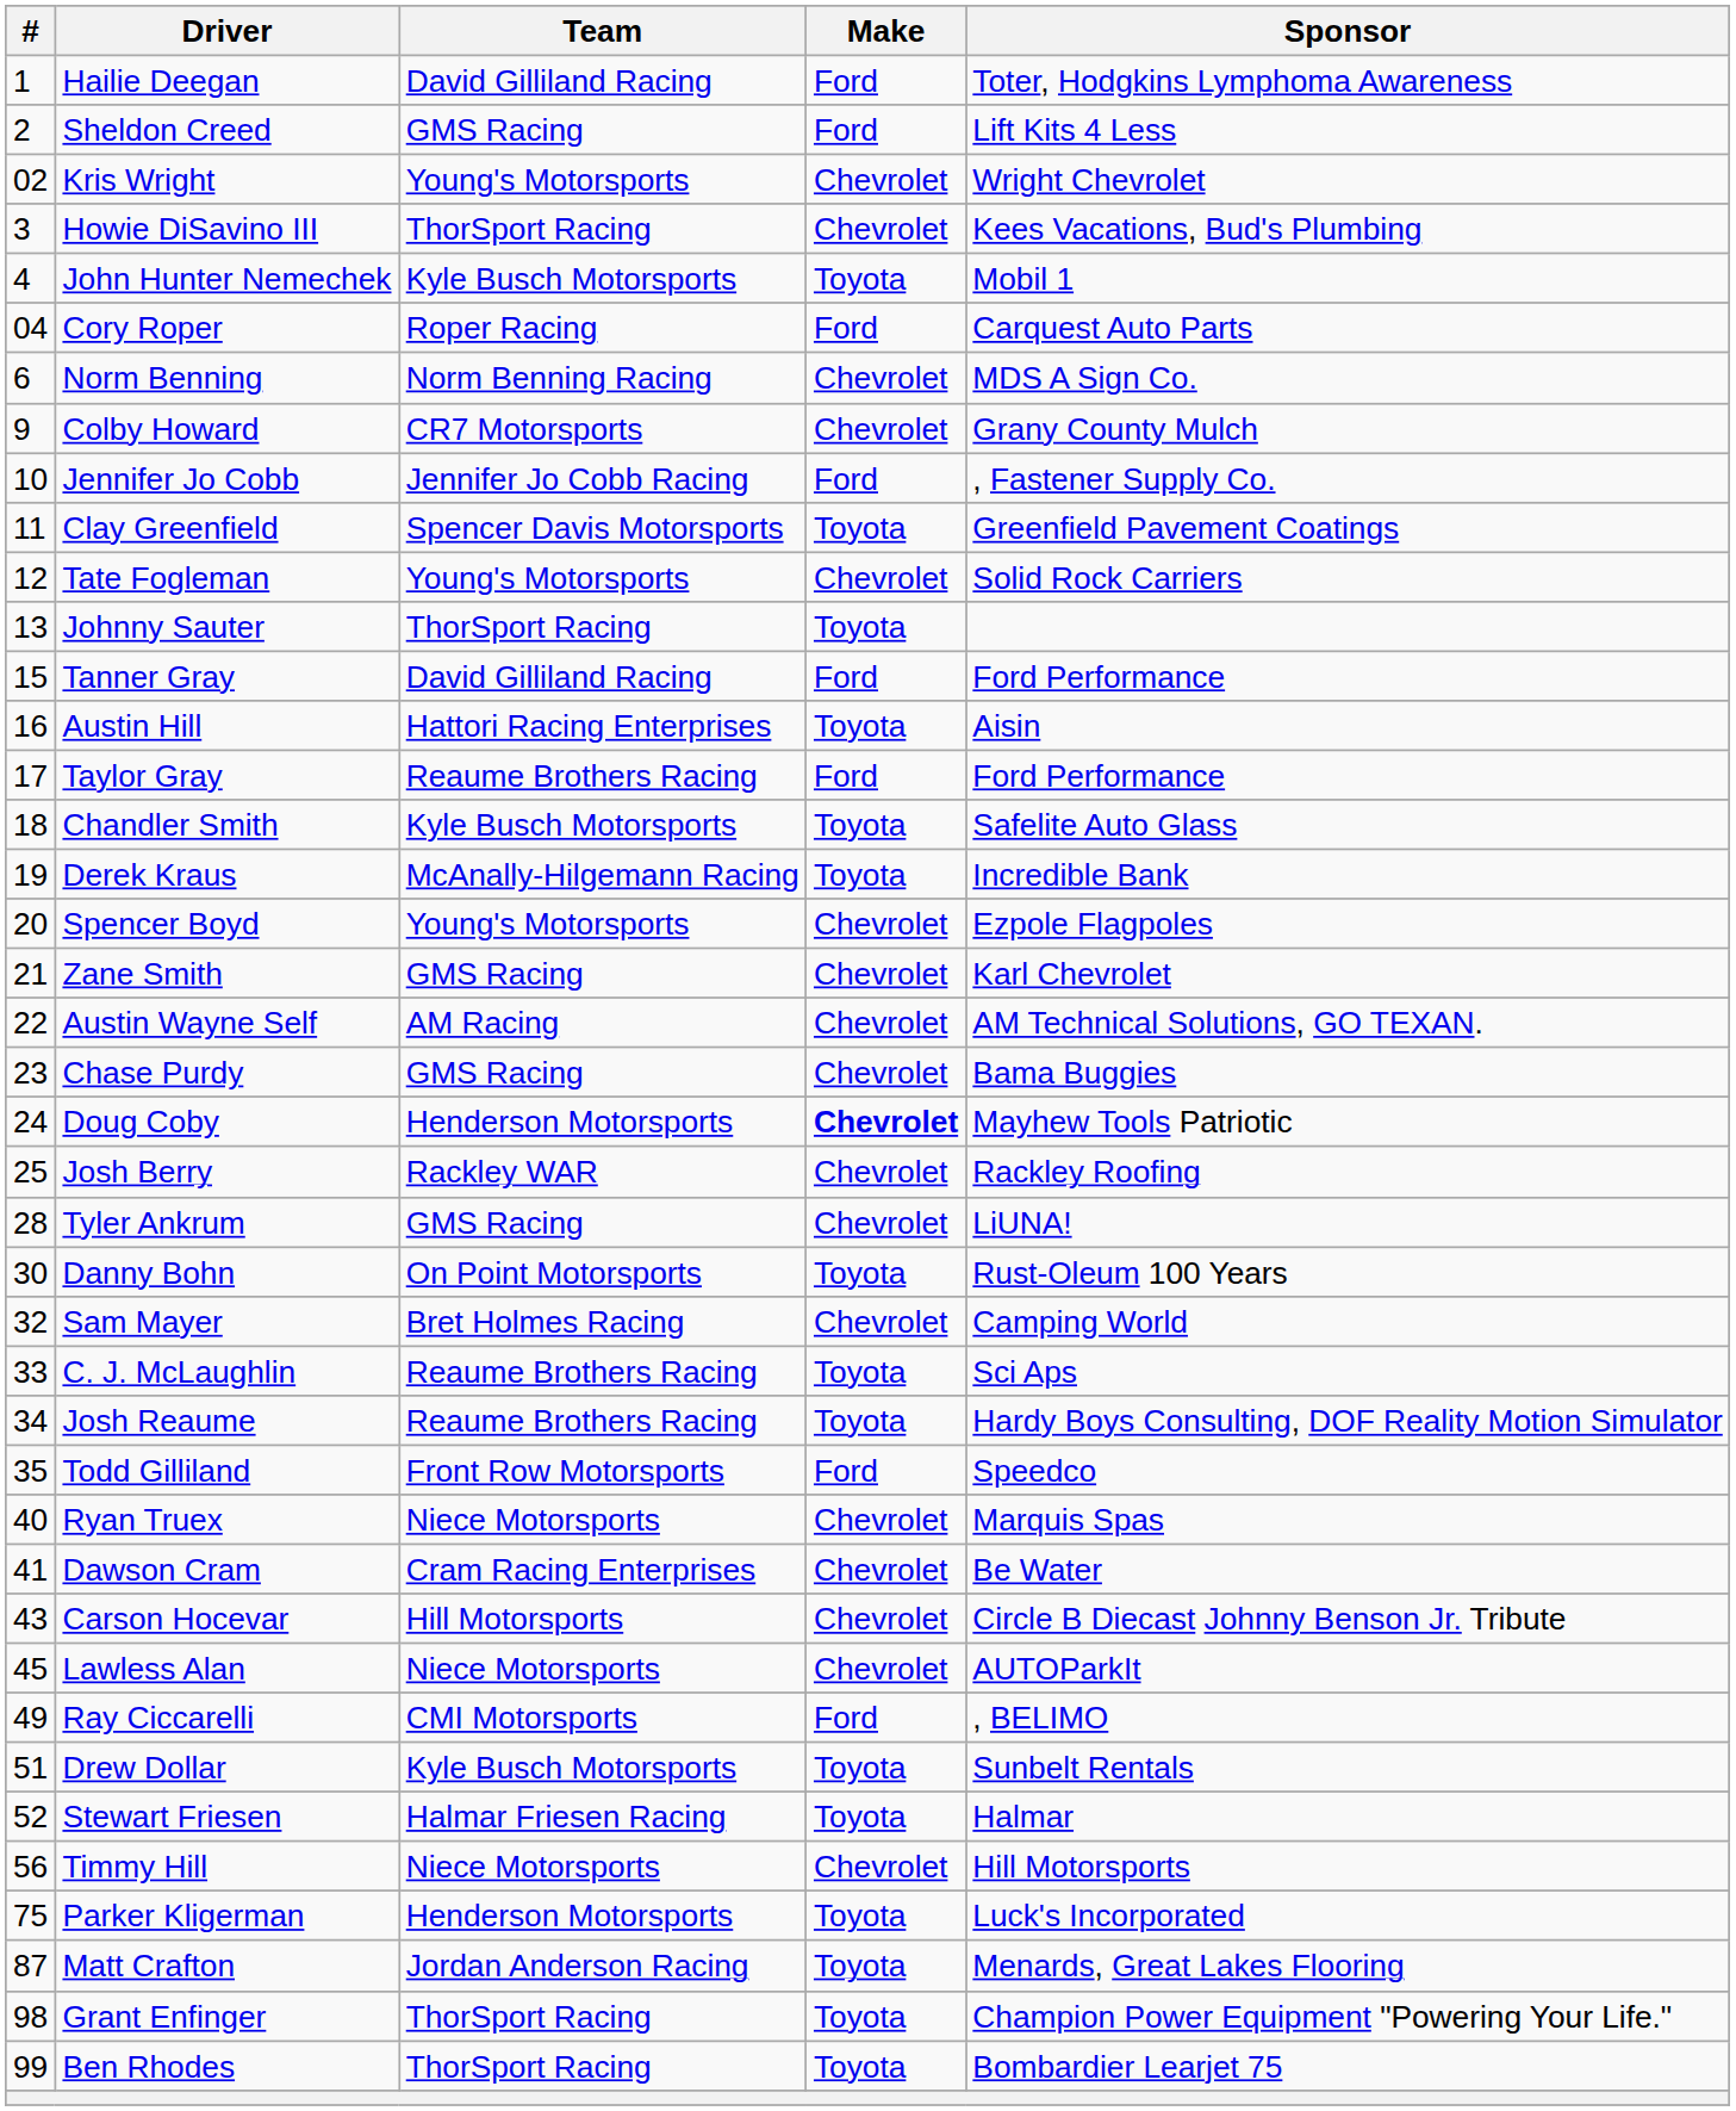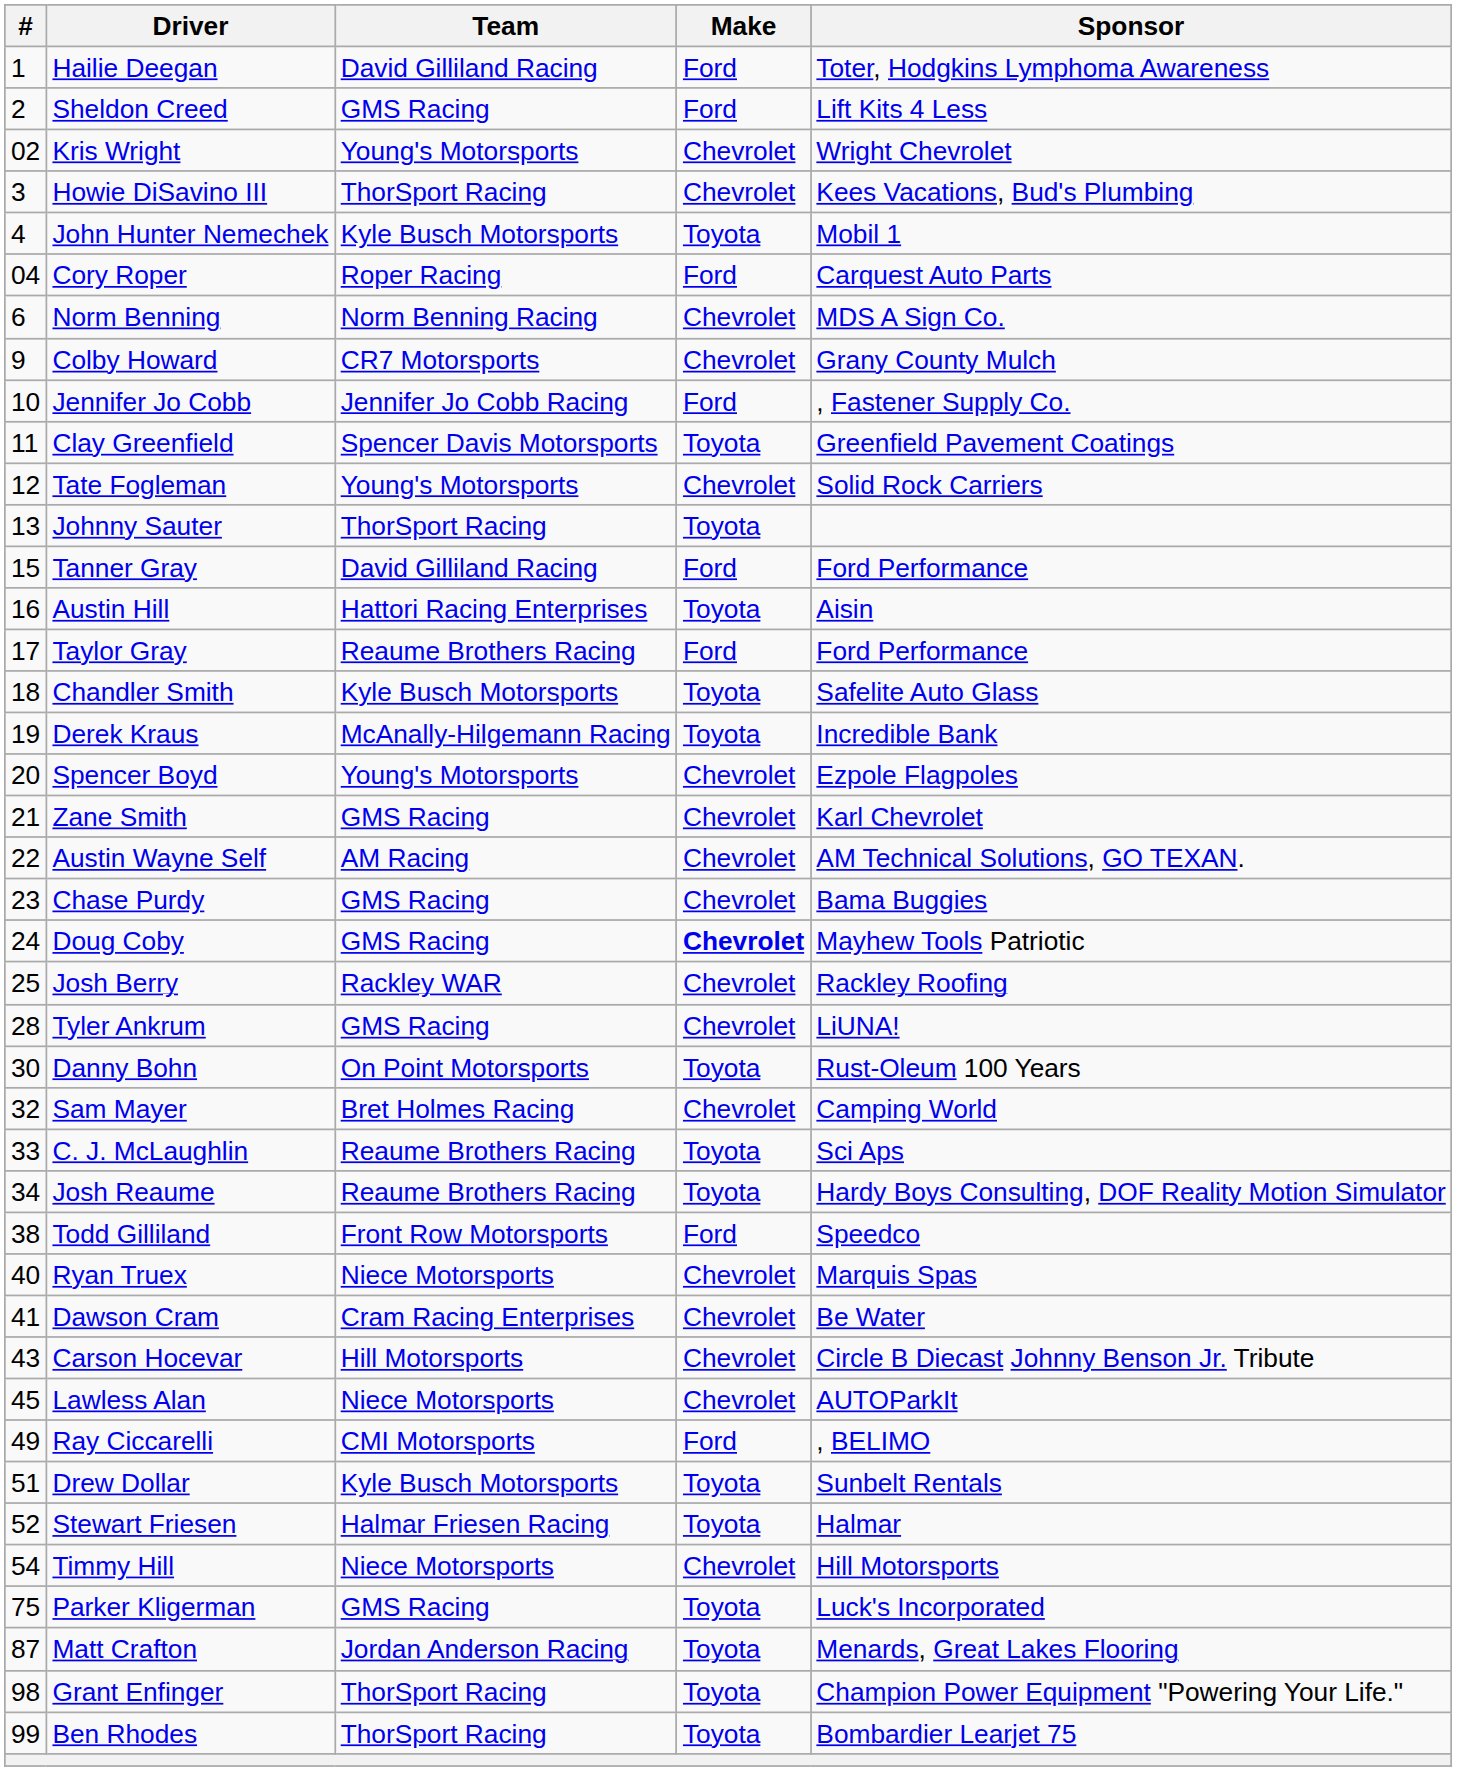 <table class="wikitable" style="font-size: 95%;">
 <tr>
 <th>#</th>
 <th>Driver</th>
 <th>Team</th>
 <th>Make</th>
 <th>Sponsor</th>
 </tr>
 <tr>
 <td>1</td>
 <td><a href='#'>Hailie Deegan</a></td>
 <td><a href='#'>David Gilliland Racing</a></td>
 <td><a href='#'>Ford</a></td>
 <td><a href='#'>Toter</a>, <a href='#'>Hodgkins Lymphoma Awareness</a></td>
 </tr>
 <tr>
 <td>2</td>
 <td><a href='#'>Sheldon Creed</a></td>
 <td><a href='#'>GMS Racing</a></td>
 <td><a href='#'>Ford</a></td>
 <td><a href='#'>Lift Kits 4 Less</a></td>
 </tr>
 <tr>
 <td>02</td>
 <td><a href='#'>Kris Wright</a></td>
 <td><a href='#'>Young's Motorsports</a></td>
 <td><a href='#'>Chevrolet</a></td>
 <td><a href='#'>Wright Chevrolet</a></td>
 </tr>
 <tr>
 <td>3</td>
 <td><a href='#'>Howie DiSavino III</a></td>
 <td><a href='#'>ThorSport Racing</a></td>
 <td><a href='#'>Chevrolet</a></td>
 <td><a href='#'>Kees Vacations</a>, <a href='#'>Bud's Plumbing</a></td>
 </tr>
 <tr>
 <td>4</td>
 <td><a href='#'>John Hunter Nemechek</a></td>
 <td><a href='#'>Kyle Busch Motorsports</a></td>
 <td><a href='#'>Toyota</a></td>
 <td><a href='#'>Mobil 1</a></td>
 </tr>
 <tr>
 <td>04</td>
 <td><a href='#'>Cory Roper</a></td>
 <td><a href='#'>Roper Racing</a></td>
 <td><a href='#'>Ford</a></td>
 <td><a href='#'>Carquest Auto Parts</a></td>
 </tr>
 <tr>
 <td>6</td>
 <td><a href='#'>Norm Benning</a></td>
 <td><a href='#'>Norm Benning Racing</a></td>
 <td><a href='#'>Chevrolet</a></td>
 <td><a href='#'>MDS A Sign Co.</a></td>
 </tr>
 <tr>
 <td>9</td>
 <td><a href='#'>Colby Howard</a></td>
 <td><a href='#'>CR7 Motorsports</a></td>
 <td><a href='#'>Chevrolet</a></td>
 <td><a href='#'>Grany County Mulch</a></td>
 </tr>
 <tr>
 <td>10</td>
 <td><a href='#'>Jennifer Jo Cobb</a></td>
 <td><a href='#'>Jennifer Jo Cobb Racing</a></td>
 <td><a href='#'>Ford</a></td>
 <td>, <a href='#'>Fastener Supply Co.</a></td>
 </tr>
 <tr>
 <td>11</td>
 <td><a href='#'>Clay Greenfield</a></td>
 <td><a href='#'>Spencer Davis Motorsports</a></td>
 <td><a href='#'>Toyota</a></td>
 <td><a href='#'>Greenfield Pavement Coatings</a></td>
 </tr>
 <tr>
 <td>12</td>
 <td><a href='#'>Tate Fogleman</a></td>
 <td><a href='#'>Young's Motorsports</a></td>
 <td><a href='#'>Chevrolet</a></td>
 <td><a href='#'>Solid Rock Carriers</a></td>
 </tr>
 <tr>
 <td>13</td>
 <td><a href='#'>Johnny Sauter</a></td>
 <td><a href='#'>ThorSport Racing</a></td>
 <td><a href='#'>Toyota</a></td>
 <td></td>
 </tr>
 <tr>
 <td>15</td>
 <td><a href='#'>Tanner Gray</a></td>
 <td><a href='#'>David Gilliland Racing</a></td>
 <td><a href='#'>Ford</a></td>
 <td><a href='#'>Ford Performance</a></td>
 </tr>
 <tr>
 <td>16</td>
 <td><a href='#'>Austin Hill</a></td>
 <td><a href='#'>Hattori Racing Enterprises</a></td>
 <td><a href='#'>Toyota</a></td>
 <td><a href='#'>Aisin</a></td>
 </tr>
 <tr>
 <td>17</td>
 <td><a href='#'>Taylor Gray</a></td>
 <td><a href='#'>Reaume Brothers Racing</a></td>
 <td><a href='#'>Ford</a></td>
 <td><a href='#'>Ford Performance</a></td>
 </tr>
 <tr>
 <td>18</td>
 <td><a href='#'>Chandler Smith</a></td>
 <td><a href='#'>Kyle Busch Motorsports</a></td>
 <td><a href='#'>Toyota</a></td>
 <td><a href='#'>Safelite Auto Glass</a></td>
 </tr>
 <tr>
 <td>19</td>
 <td><a href='#'>Derek Kraus</a></td>
 <td><a href='#'>McAnally-Hilgemann Racing</a></td>
 <td><a href='#'>Toyota</a></td>
 <td><a href='#'>Incredible Bank</a></td>
 </tr>
 <tr>
 <td>20</td>
 <td><a href='#'>Spencer Boyd</a></td>
 <td><a href='#'>Young's Motorsports</a></td>
 <td><a href='#'>Chevrolet</a></td>
 <td><a href='#'>Ezpole Flagpoles</a></td>
 </tr>
 <tr>
 <td>21</td>
 <td><a href='#'>Zane Smith</a></td>
 <td><a href='#'>GMS Racing</a></td>
 <td><a href='#'>Chevrolet</a></td>
 <td><a href='#'>Karl Chevrolet</a></td>
 </tr>
 <tr>
 <td>22</td>
 <td><a href='#'>Austin Wayne Self</a></td>
 <td><a href='#'>AM Racing</a></td>
 <td><a href='#'>Chevrolet</a></td>
 <td><a href='#'>AM Technical Solutions</a>, <a href='#'>GO TEXAN</a>.</td>
 </tr>
 <tr>
 <td>23</td>
 <td><a href='#'>Chase Purdy</a></td>
 <td><a href='#'>GMS Racing</a></td>
 <td><a href='#'>Chevrolet</a></td>
 <td><a href='#'>Bama Buggies</a></td>
 </tr>
 <tr>
 <td>24</td>
 <td><a href='#'>Doug Coby</a></td>
-<td><a href='#'>Henderson Motorsports</a></td>
+<td><a href='#'>GMS Racing</a></td>
 <td><strong><a href='#'>Chevrolet</a></strong></td>
 <td><a href='#'>Mayhew Tools</a> Patriotic</td>
 </tr>
 <tr>
 <td>25</td>
 <td><a href='#'>Josh Berry</a></td>
 <td><a href='#'>Rackley WAR</a></td>
 <td><a href='#'>Chevrolet</a></td>
 <td><a href='#'>Rackley Roofing</a></td>
 </tr>
 <tr>
 <td>28</td>
 <td><a href='#'>Tyler Ankrum</a></td>
 <td><a href='#'>GMS Racing</a></td>
 <td><a href='#'>Chevrolet</a></td>
 <td><a href='#'>LiUNA!</a></td>
 </tr>
 <tr>
 <td>30</td>
 <td><a href='#'>Danny Bohn</a></td>
 <td><a href='#'>On Point Motorsports</a></td>
 <td><a href='#'>Toyota</a></td>
 <td><a href='#'>Rust-Oleum</a> 100 Years</td>
 </tr>
 <tr>
 <td>32</td>
 <td><a href='#'>Sam Mayer</a></td>
 <td><a href='#'>Bret Holmes Racing</a></td>
 <td><a href='#'>Chevrolet</a></td>
 <td><a href='#'>Camping World</a></td>
 </tr>
 <tr>
 <td>33</td>
 <td><a href='#'>C. J. McLaughlin</a></td>
 <td><a href='#'>Reaume Brothers Racing</a></td>
 <td><a href='#'>Toyota</a></td>
 <td><a href='#'>Sci Aps</a></td>
 </tr>
 <tr>
 <td>34</td>
 <td><a href='#'>Josh Reaume</a></td>
 <td><a href='#'>Reaume Brothers Racing</a></td>
 <td><a href='#'>Toyota</a></td>
 <td><a href='#'>Hardy Boys Consulting</a>, <a href='#'>DOF Reality Motion Simulator</a></td>
 </tr>
 <tr>
-<td>35</td>
+<td>38</td>
 <td><a href='#'>Todd Gilliland</a></td>
 <td><a href='#'>Front Row Motorsports</a></td>
 <td><a href='#'>Ford</a></td>
 <td><a href='#'>Speedco</a></td>
 </tr>
 <tr>
 <td>40</td>
 <td><a href='#'>Ryan Truex</a></td>
 <td><a href='#'>Niece Motorsports</a></td>
 <td><a href='#'>Chevrolet</a></td>
 <td><a href='#'>Marquis Spas</a></td>
 </tr>
 <tr>
 <td>41</td>
 <td><a href='#'>Dawson Cram</a></td>
 <td><a href='#'>Cram Racing Enterprises</a></td>
 <td><a href='#'>Chevrolet</a></td>
 <td><a href='#'>Be Water</a></td>
 </tr>
 <tr>
 <td>43</td>
 <td><a href='#'>Carson Hocevar</a></td>
 <td><a href='#'>Hill Motorsports</a></td>
 <td><a href='#'>Chevrolet</a></td>
 <td><a href='#'>Circle B Diecast</a> <a href='#'>Johnny Benson Jr.</a> Tribute</td>
 </tr>
 <tr>
 <td>45</td>
 <td><a href='#'>Lawless Alan</a></td>
 <td><a href='#'>Niece Motorsports</a></td>
 <td><a href='#'>Chevrolet</a></td>
 <td><a href='#'>AUTOParkIt</a></td>
 </tr>
 <tr>
 <td>49</td>
 <td><a href='#'>Ray Ciccarelli</a></td>
 <td><a href='#'>CMI Motorsports</a></td>
 <td><a href='#'>Ford</a></td>
 <td>, <a href='#'>BELIMO</a></td>
 </tr>
 <tr>
 <td>51</td>
 <td><a href='#'>Drew Dollar</a></td>
 <td><a href='#'>Kyle Busch Motorsports</a></td>
 <td><a href='#'>Toyota</a></td>
 <td><a href='#'>Sunbelt Rentals</a></td>
 </tr>
 <tr>
 <td>52</td>
 <td><a href='#'>Stewart Friesen</a></td>
 <td><a href='#'>Halmar Friesen Racing</a></td>
 <td><a href='#'>Toyota</a></td>
 <td><a href='#'>Halmar</a></td>
 </tr>
 <tr>
-<td>56</td>
+<td>54</td>
 <td><a href='#'>Timmy Hill</a></td>
 <td><a href='#'>Niece Motorsports</a></td>
 <td><a href='#'>Chevrolet</a></td>
 <td><a href='#'>Hill Motorsports</a></td>
 </tr>
 <tr>
 <td>75</td>
 <td><a href='#'>Parker Kligerman</a></td>
-<td><a href='#'>Henderson Motorsports</a></td>
+<td><a href='#'>GMS Racing</a></td>
 <td><a href='#'>Toyota</a></td>
 <td><a href='#'>Luck's Incorporated</a></td>
 </tr>
 <tr>
 <td>87</td>
 <td><a href='#'>Matt Crafton</a></td>
 <td><a href='#'>Jordan Anderson Racing</a></td>
 <td><a href='#'>Toyota</a></td>
 <td><a href='#'>Menards</a>, <a href='#'>Great Lakes Flooring</a></td>
 </tr>
 <tr>
 <td>98</td>
 <td><a href='#'>Grant Enfinger</a></td>
 <td><a href='#'>ThorSport Racing</a></td>
 <td><a href='#'>Toyota</a></td>
 <td><a href='#'>Champion Power Equipment</a> "Powering Your Life."</td>
 </tr>
 <tr>
 <td>99</td>
 <td><a href='#'>Ben Rhodes</a></td>
 <td><a href='#'>ThorSport Racing</a></td>
 <td><a href='#'>Toyota</a></td>
 <td><a href='#'>Bombardier Learjet 75</a></td>
 </tr>
 <tr>
 <th colspan="5"></th>
 </tr>
 </table>
